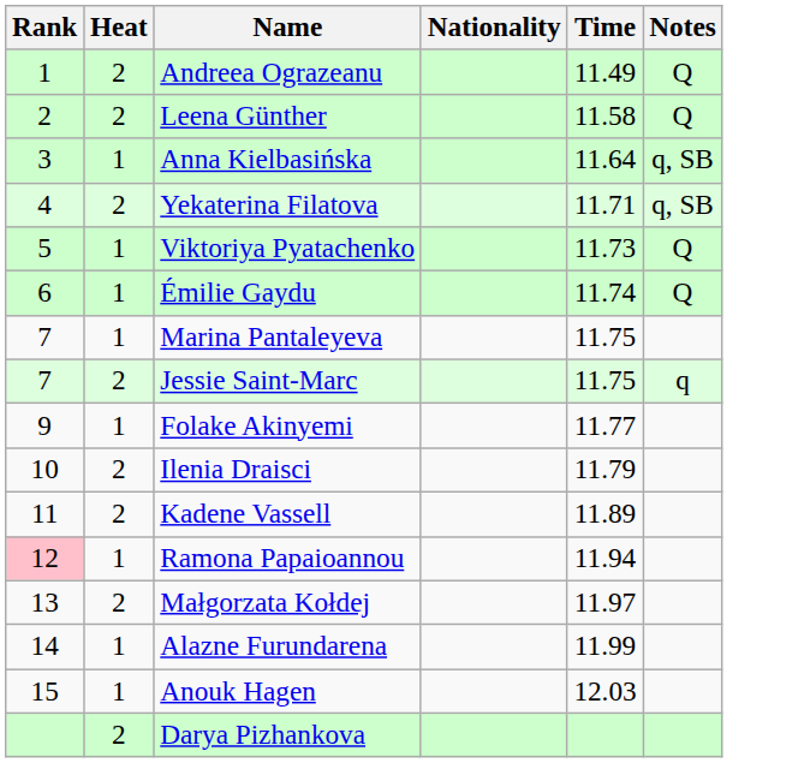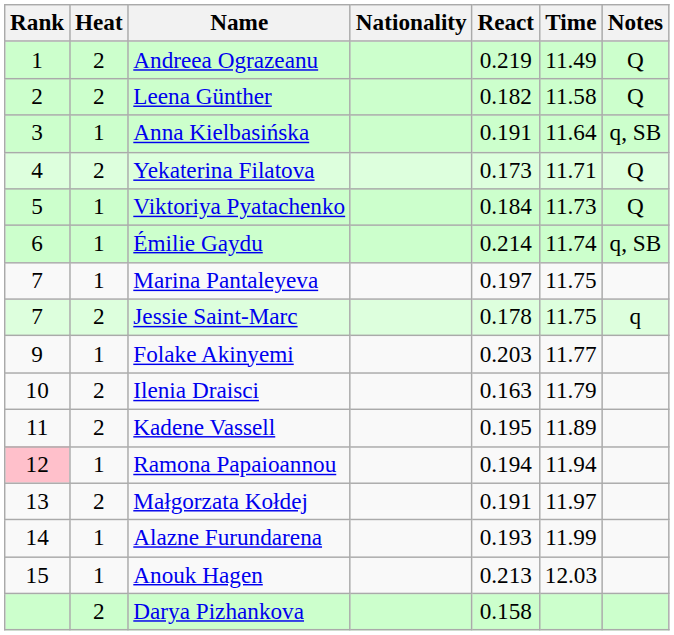 <table class="wikitable sortable" style="text-align:center">
 <tr>
 <th>Rank</th>
 <th>Heat</th>
 <th>Name</th>
 <th>Nationality</th>
+<th>React</th>
 <th>Time</th>
 <th>Notes</th>
 </tr>
 <tr bgcolor=ccffcc>
 <td>1</td>
 <td>2</td>
 <td align="left"><a href='#'>Andreea Ograzeanu</a></td>
 <td align=left></td>
+<td>0.219</td>
 <td>11.49</td>
 <td>Q</td>
 </tr>
 <tr bgcolor=ccffcc>
 <td>2</td>
 <td>2</td>
 <td align="left"><a href='#'>Leena Günther</a></td>
 <td align=left></td>
+<td>0.182</td>
 <td>11.58</td>
 <td>Q</td>
 </tr>
 <tr bgcolor=ccffcc>
 <td>3</td>
 <td>1</td>
 <td align="left"><a href='#'>Anna Kielbasińska</a></td>
 <td align=left></td>
+<td>0.191</td>
 <td>11.64</td>
 <td>q, SB</td>
 </tr>
 <tr bgcolor=ddffdd>
 <td>4</td>
 <td>2</td>
 <td align="left"><a href='#'>Yekaterina Filatova</a></td>
 <td align=left></td>
+<td>0.173</td>
 <td>11.71</td>
-<td>q, SB</td>
+<td>Q</td>
 </tr>
 <tr bgcolor=ccffcc>
 <td>5</td>
 <td>1</td>
 <td align="left"><a href='#'>Viktoriya Pyatachenko</a></td>
 <td align=left></td>
+<td>0.184</td>
 <td>11.73</td>
 <td>Q</td>
 </tr>
 <tr bgcolor=ccffcc>
 <td>6</td>
 <td>1</td>
 <td align="left"><a href='#'>Émilie Gaydu</a></td>
 <td align=left></td>
+<td>0.214</td>
 <td>11.74</td>
-<td>Q</td>
+<td>q, SB</td>
 </tr>
 <tr>
 <td>7</td>
 <td>1</td>
 <td align="left"><a href='#'>Marina Pantaleyeva</a></td>
 <td align=left></td>
+<td>0.197</td>
 <td>11.75</td>
 <td></td>
 </tr>
 <tr bgcolor=ddffdd>
 <td>7</td>
 <td>2</td>
 <td align="left"><a href='#'>Jessie Saint-Marc</a></td>
 <td align=left></td>
+<td>0.178</td>
 <td>11.75</td>
 <td>q</td>
 </tr>
 <tr>
 <td>9</td>
 <td>1</td>
 <td align="left"><a href='#'>Folake Akinyemi</a></td>
 <td align=left></td>
+<td>0.203</td>
 <td>11.77</td>
 <td></td>
 </tr>
 <tr>
 <td>10</td>
 <td>2</td>
 <td align="left"><a href='#'>Ilenia Draisci</a></td>
 <td align=left></td>
+<td>0.163</td>
 <td>11.79</td>
 <td></td>
 </tr>
 <tr>
 <td>11</td>
 <td>2</td>
 <td align="left"><a href='#'>Kadene Vassell</a></td>
 <td align=left></td>
+<td>0.195</td>
 <td>11.89</td>
 <td></td>
 </tr>
 <tr>
 <td style="background: pink;">12</td>
 <td>1</td>
 <td align="left"><a href='#'>Ramona Papaioannou</a></td>
 <td align=left></td>
+<td>0.194</td>
 <td>11.94</td>
 <td></td>
 </tr>
 <tr>
 <td>13</td>
 <td>2</td>
 <td align="left"><a href='#'>Małgorzata Kołdej</a></td>
 <td align=left></td>
+<td>0.191</td>
 <td>11.97</td>
 <td></td>
 </tr>
 <tr>
 <td>14</td>
 <td>1</td>
 <td align="left"><a href='#'>Alazne Furundarena</a></td>
 <td align=left></td>
+<td>0.193</td>
 <td>11.99</td>
 <td></td>
 </tr>
 <tr>
 <td>15</td>
 <td>1</td>
 <td align="left"><a href='#'>Anouk Hagen</a></td>
 <td align=left></td>
+<td>0.213</td>
 <td>12.03</td>
 <td></td>
 </tr>
 <tr bgcolor=ccffcc>
 <td></td>
 <td>2</td>
 <td align="left"><a href='#'>Darya Pizhankova</a></td>
 <td align=left></td>
+<td>0.158</td>
 <td></td>
 <td></td>
 </tr>
 </table>
